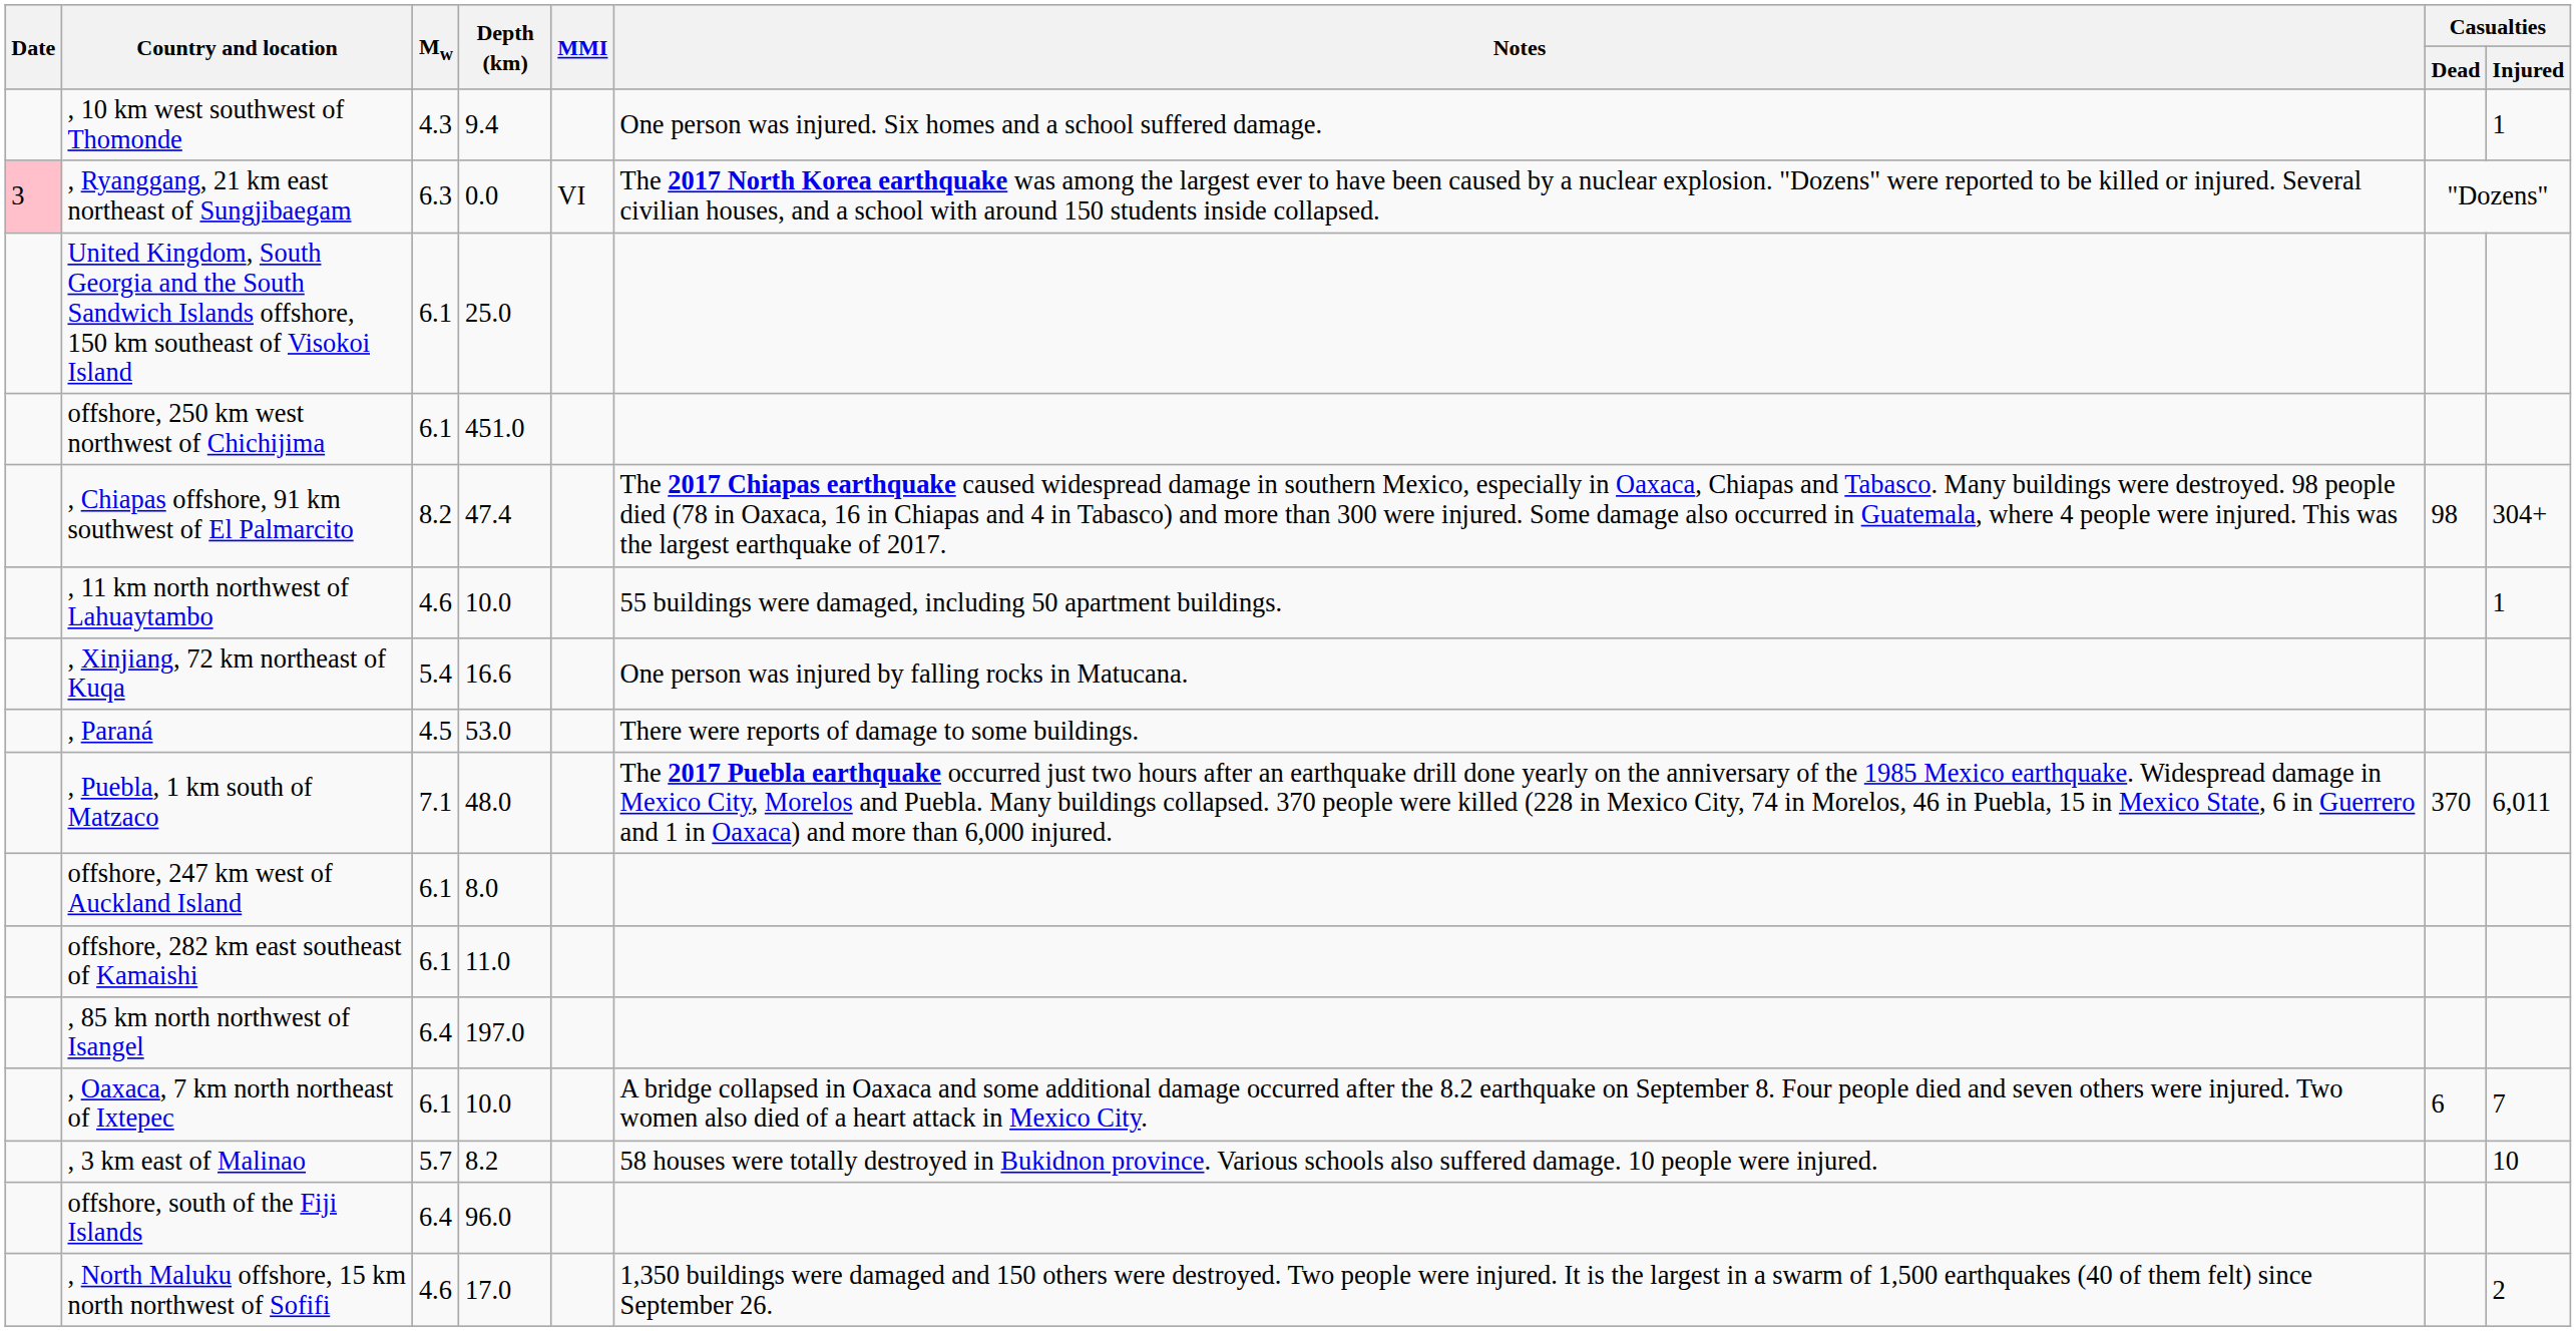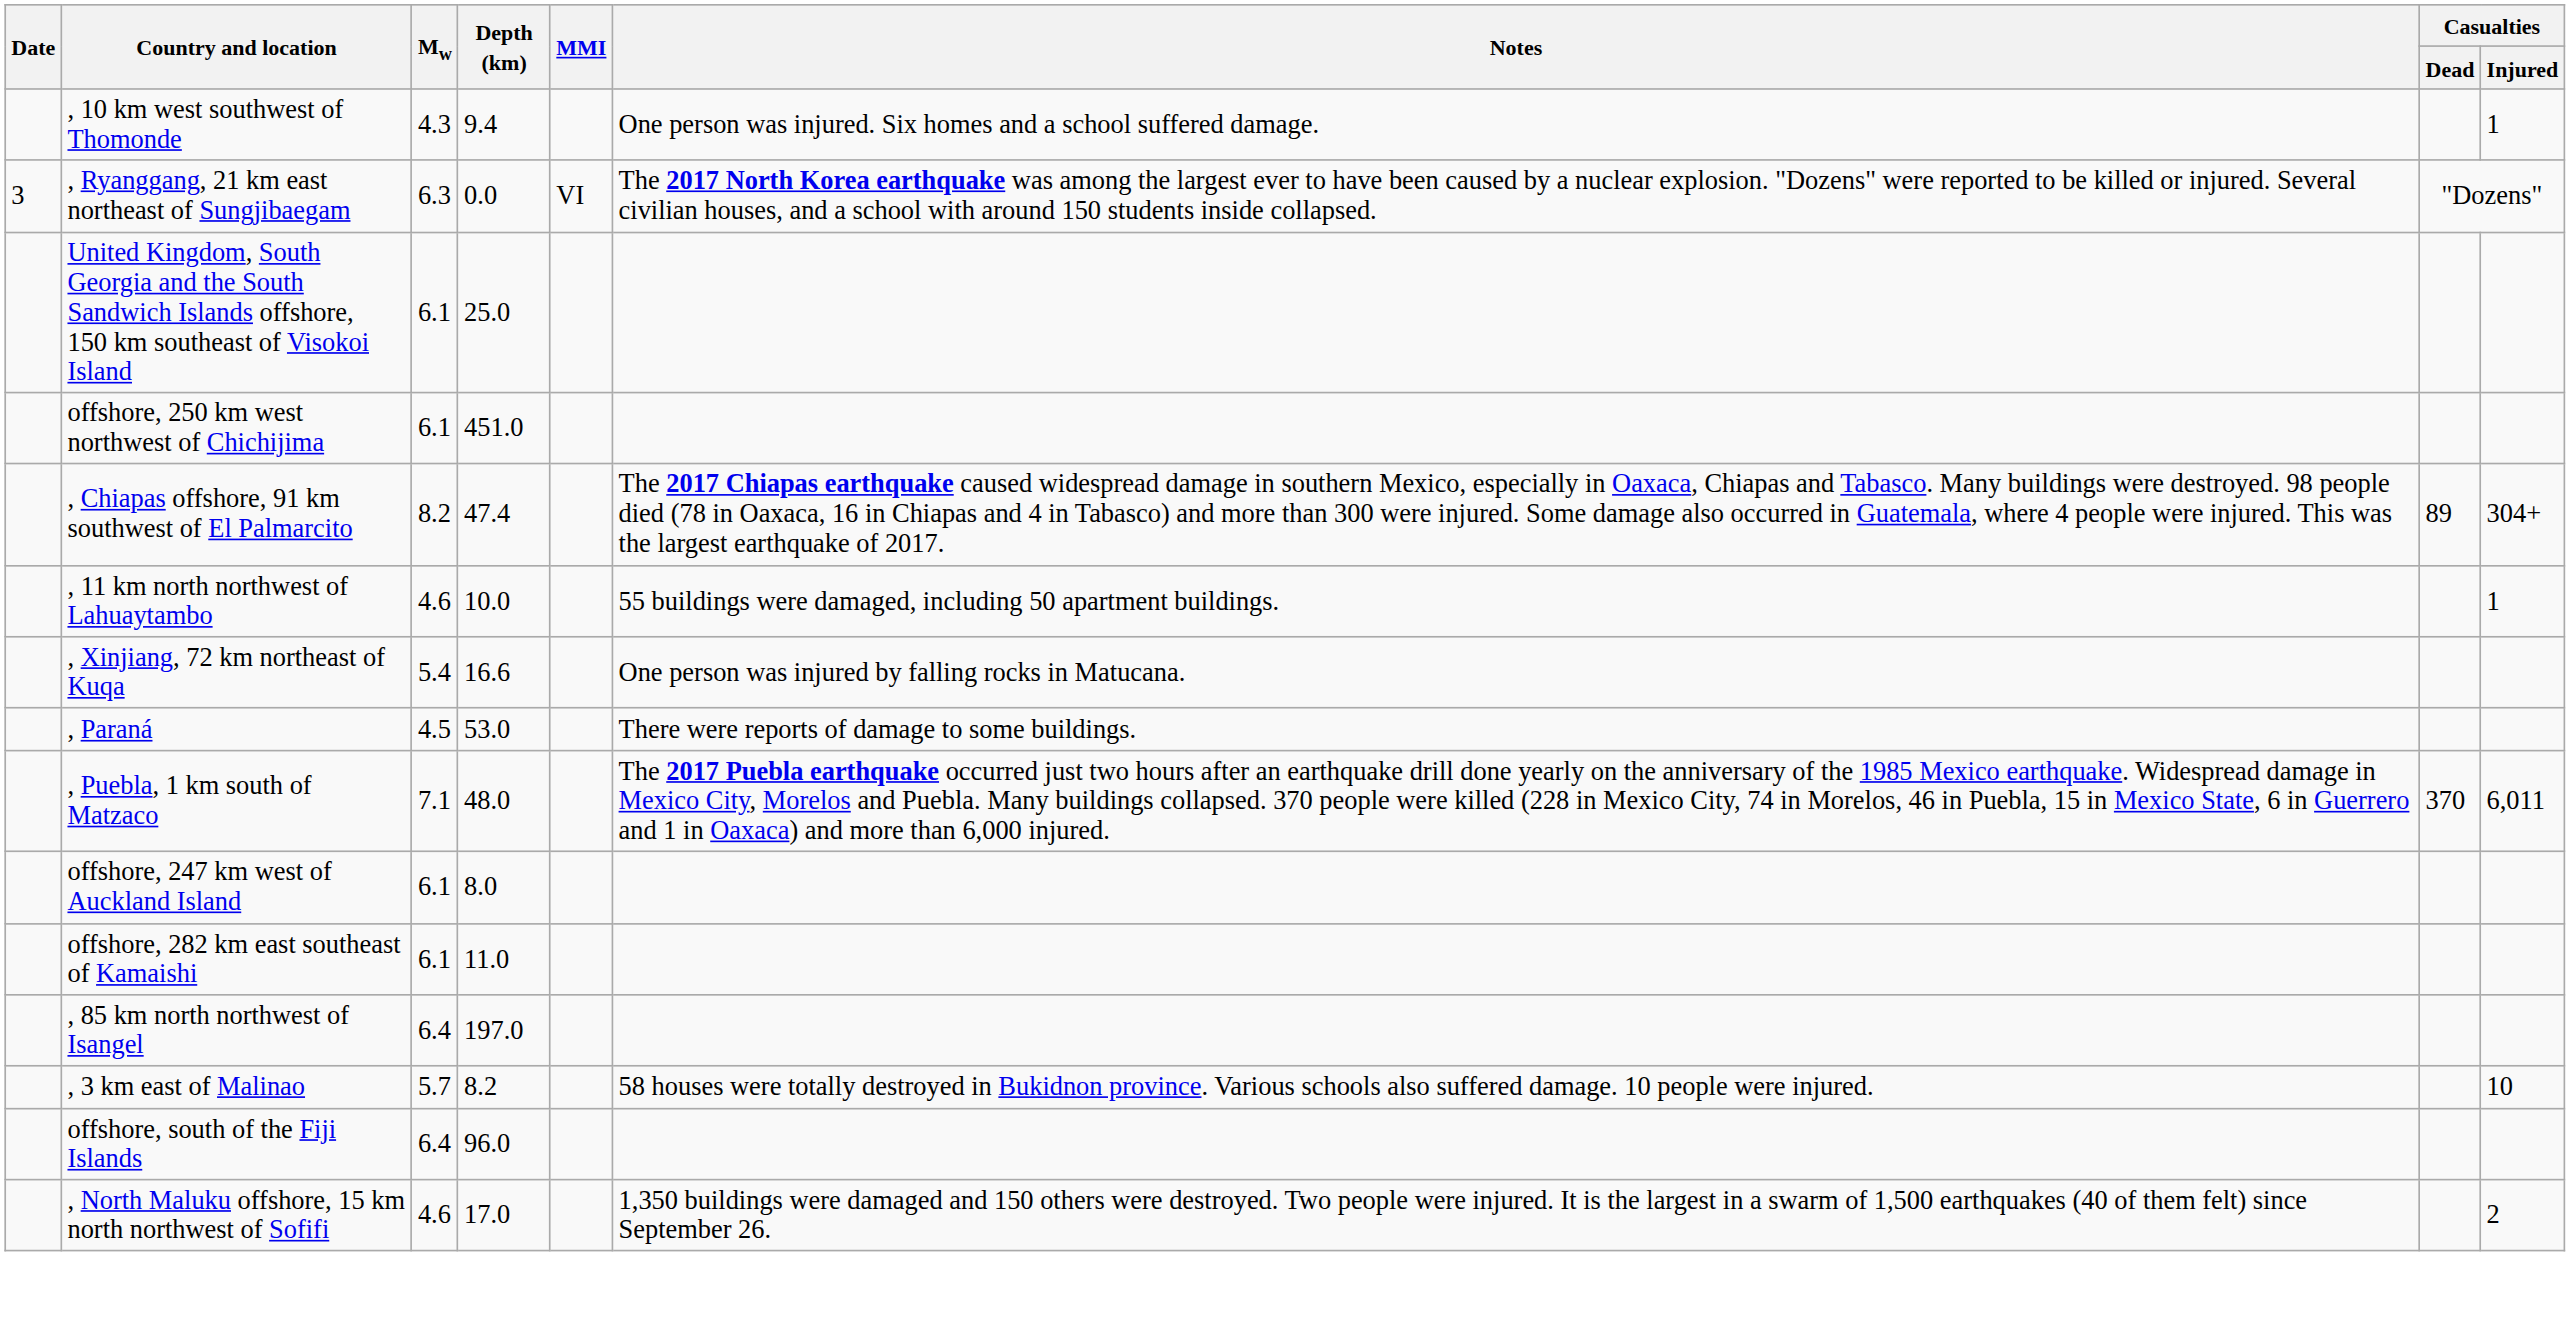 <table class="wikitable sortable sort-under" style="border:1px black; margin-left:1em;">
 <tr>
 <th rowspan="2"><small>Date</small></th>
 <th rowspan="2" style="width: 205px"><small>Country and location</small></th>
 <th rowspan="2"><small>M<sub>w</sub></small></th>
 <th rowspan="2"><small>Depth (km)</small></th>
 <th rowspan="2"><small><a href='#'>MMI</a></small></th>
 <th rowspan="2" class="unsortable"><small>Notes</small></th>
 <th colspan="2"><small>Casualties</small></th>
 </tr>
 <tr>
 <th><small>Dead</small></th>
 <th><small>Injured</small></th>
 </tr>
 <tr>
 <td></td>
 <td>, 10 km west southwest of <a href='#'>Thomonde</a></td>
 <td>4.3</td>
 <td>9.4</td>
 <td></td>
 <td>One person was injured. Six homes and a school suffered damage.</td>
 <td></td>
 <td>1</td>
 </tr>
 <tr>
-<td style="background: pink;">3</td>
+<td>3</td>
 <td>, <a href='#'>Ryanggang</a>, 21 km east northeast of <a href='#'>Sungjibaegam</a></td>
 <td>6.3</td>
 <td>0.0</td>
 <td>VI</td>
 <td>The <strong><a href='#'>2017 North Korea earthquake</a></strong> was among the largest ever to have been caused by a nuclear explosion. "Dozens" were reported to be killed or injured. Several civilian houses, and a school with around 150 students inside collapsed.</td>
 <td colspan="2" style="text-align:center">"Dozens"</td>
 </tr>
 <tr>
 <td></td>
 <td> <a href='#'>United Kingdom</a>, <a href='#'>South Georgia and the South Sandwich Islands</a> offshore, 150 km southeast of <a href='#'>Visokoi Island</a></td>
 <td>6.1</td>
 <td>25.0</td>
 <td></td>
 <td></td>
 <td></td>
 <td></td>
 </tr>
 <tr>
 <td></td>
 <td> offshore, 250 km west northwest of <a href='#'>Chichijima</a></td>
 <td>6.1</td>
 <td>451.0</td>
 <td></td>
 <td></td>
 <td></td>
 <td></td>
 </tr>
 <tr>
 <td></td>
 <td>, <a href='#'>Chiapas</a> offshore, 91 km southwest of <a href='#'>El Palmarcito</a></td>
 <td>8.2</td>
 <td>47.4</td>
 <td></td>
 <td>The <strong><a href='#'>2017 Chiapas earthquake</a></strong> caused widespread damage in southern Mexico, especially in <a href='#'>Oaxaca</a>, Chiapas and <a href='#'>Tabasco</a>. Many buildings were destroyed. 98 people died (78 in Oaxaca, 16 in Chiapas and 4 in Tabasco) and more than 300 were injured. Some damage also occurred in <a href='#'>Guatemala</a>, where 4 people were injured. This was the largest earthquake of 2017.</td>
-<td>98</td>
+<td>89</td>
 <td>304+</td>
 </tr>
 <tr>
 <td></td>
 <td>, 11 km north northwest of <a href='#'>Lahuaytambo</a></td>
 <td>4.6</td>
 <td>10.0</td>
 <td></td>
 <td>55 buildings were damaged, including 50 apartment buildings.</td>
 <td></td>
 <td>1</td>
 </tr>
 <tr>
 <td></td>
 <td>, <a href='#'>Xinjiang</a>, 72 km northeast of <a href='#'>Kuqa</a></td>
 <td>5.4</td>
 <td>16.6</td>
 <td></td>
 <td>One person was injured by falling rocks in Matucana.</td>
 <td></td>
 <td></td>
 </tr>
 <tr>
 <td></td>
 <td>, <a href='#'>Paraná</a></td>
 <td>4.5</td>
 <td>53.0</td>
 <td></td>
 <td>There were reports of damage to some buildings.</td>
 <td></td>
 <td></td>
 </tr>
 <tr>
 <td></td>
 <td>, <a href='#'>Puebla</a>, 1 km south of <a href='#'>Matzaco</a></td>
 <td>7.1</td>
 <td>48.0</td>
 <td></td>
 <td>The <strong><a href='#'>2017 Puebla earthquake</a></strong> occurred just two hours after an earthquake drill done yearly on the anniversary of the <a href='#'>1985 Mexico earthquake</a>. Widespread damage in <a href='#'>Mexico City</a>, <a href='#'>Morelos</a> and Puebla. Many buildings collapsed. 370 people were killed (228 in Mexico City, 74 in Morelos, 46 in Puebla, 15 in <a href='#'>Mexico State</a>, 6 in <a href='#'>Guerrero</a> and 1 in <a href='#'>Oaxaca</a>) and more than 6,000 injured.</td>
 <td>370</td>
 <td>6,011</td>
 </tr>
 <tr>
 <td></td>
 <td> offshore, 247 km west of <a href='#'>Auckland Island</a></td>
 <td>6.1</td>
 <td>8.0</td>
 <td></td>
 <td></td>
 <td></td>
 <td></td>
 </tr>
 <tr>
 <td></td>
 <td> offshore, 282 km east southeast of <a href='#'>Kamaishi</a></td>
 <td>6.1</td>
 <td>11.0</td>
 <td></td>
 <td></td>
 <td></td>
 <td></td>
 </tr>
 <tr>
 <td></td>
 <td>, 85 km north northwest of <a href='#'>Isangel</a></td>
 <td>6.4</td>
 <td>197.0</td>
 <td></td>
 <td></td>
 <td></td>
 <td></td>
 </tr>
 <tr>
 <td></td>
-<td>, <a href='#'>Oaxaca</a>, 7 km north northeast of <a href='#'>Ixtepec</a></td>
-<td>6.1</td>
-<td>10.0</td>
-<td></td>
-<td>A bridge collapsed in Oaxaca and some additional damage occurred after the 8.2 earthquake on September 8. Four people died and seven others were injured. Two women also died of a heart attack in <a href='#'>Mexico City</a>.</td>
-<td>6</td>
-<td>7</td>
-</tr>
-<tr>
-<td></td>
 <td>, 3 km east of <a href='#'>Malinao</a></td>
 <td>5.7</td>
 <td>8.2</td>
 <td></td>
 <td>58 houses were totally destroyed in <a href='#'>Bukidnon province</a>. Various schools also suffered damage. 10 people were injured.</td>
 <td></td>
 <td>10</td>
 </tr>
 <tr>
 <td></td>
 <td> offshore, south of the <a href='#'>Fiji Islands</a></td>
 <td>6.4</td>
 <td>96.0</td>
 <td></td>
 <td></td>
 <td></td>
 <td></td>
 </tr>
 <tr>
 <td></td>
 <td>, <a href='#'>North Maluku</a> offshore, 15 km north northwest of <a href='#'>Sofifi</a></td>
 <td>4.6</td>
 <td>17.0</td>
 <td></td>
 <td>1,350 buildings were damaged and 150 others were destroyed. Two people were injured. It is the largest in a swarm of 1,500 earthquakes (40 of them felt) since September 26.</td>
 <td></td>
 <td>2</td>
 </tr>
 </table>
